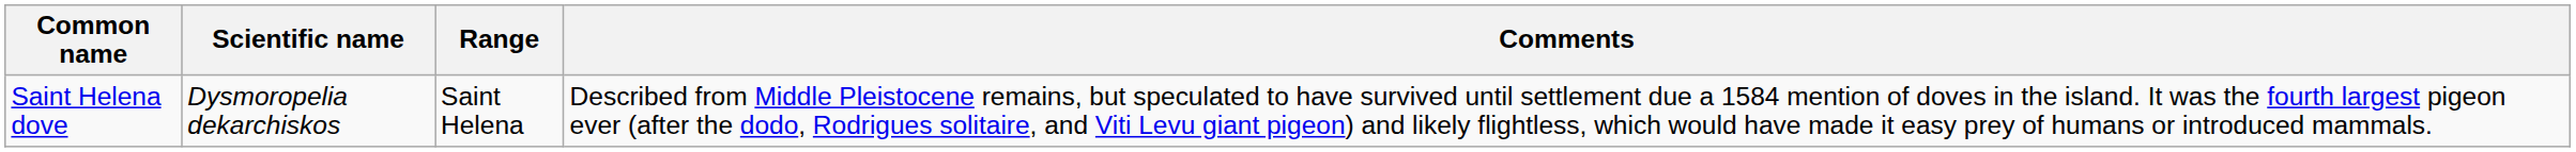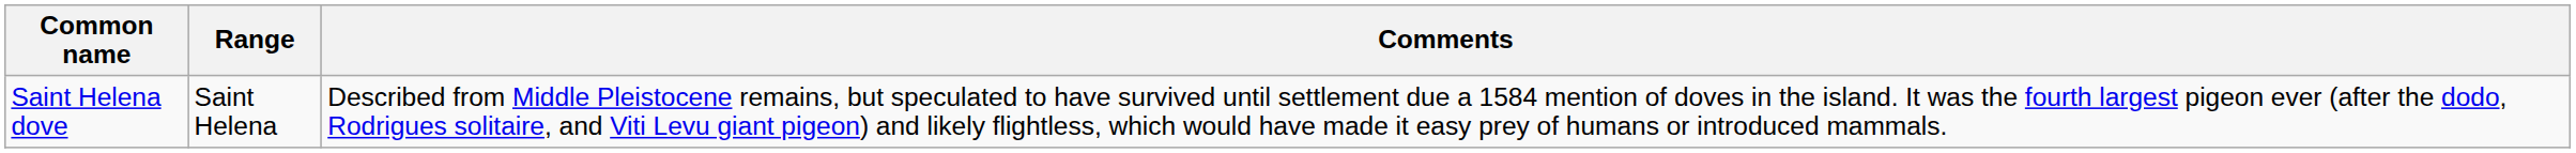 <table class="wikitable">
 <tr>
 <th>Common name</th>
-<th>Scientific name</th>
 <th>Range</th>
 <th class="unsortable">Comments</th>
 </tr>
 <tr>
 <td><a href='#'>Saint Helena dove</a></td>
-<td><em>Dysmoropelia dekarchiskos</em></td>
 <td>Saint Helena</td>
 <td>Described from <a href='#'>Middle Pleistocene</a> remains, but speculated to have survived until settlement due a 1584 mention of doves in the island. It was the <a href='#'>fourth largest</a> pigeon ever (after the <a href='#'>dodo</a>, <a href='#'>Rodrigues solitaire</a>, and <a href='#'>Viti Levu giant pigeon</a>) and likely flightless, which would have made it easy prey of humans or introduced mammals.</td>
 </tr>
 </table>
